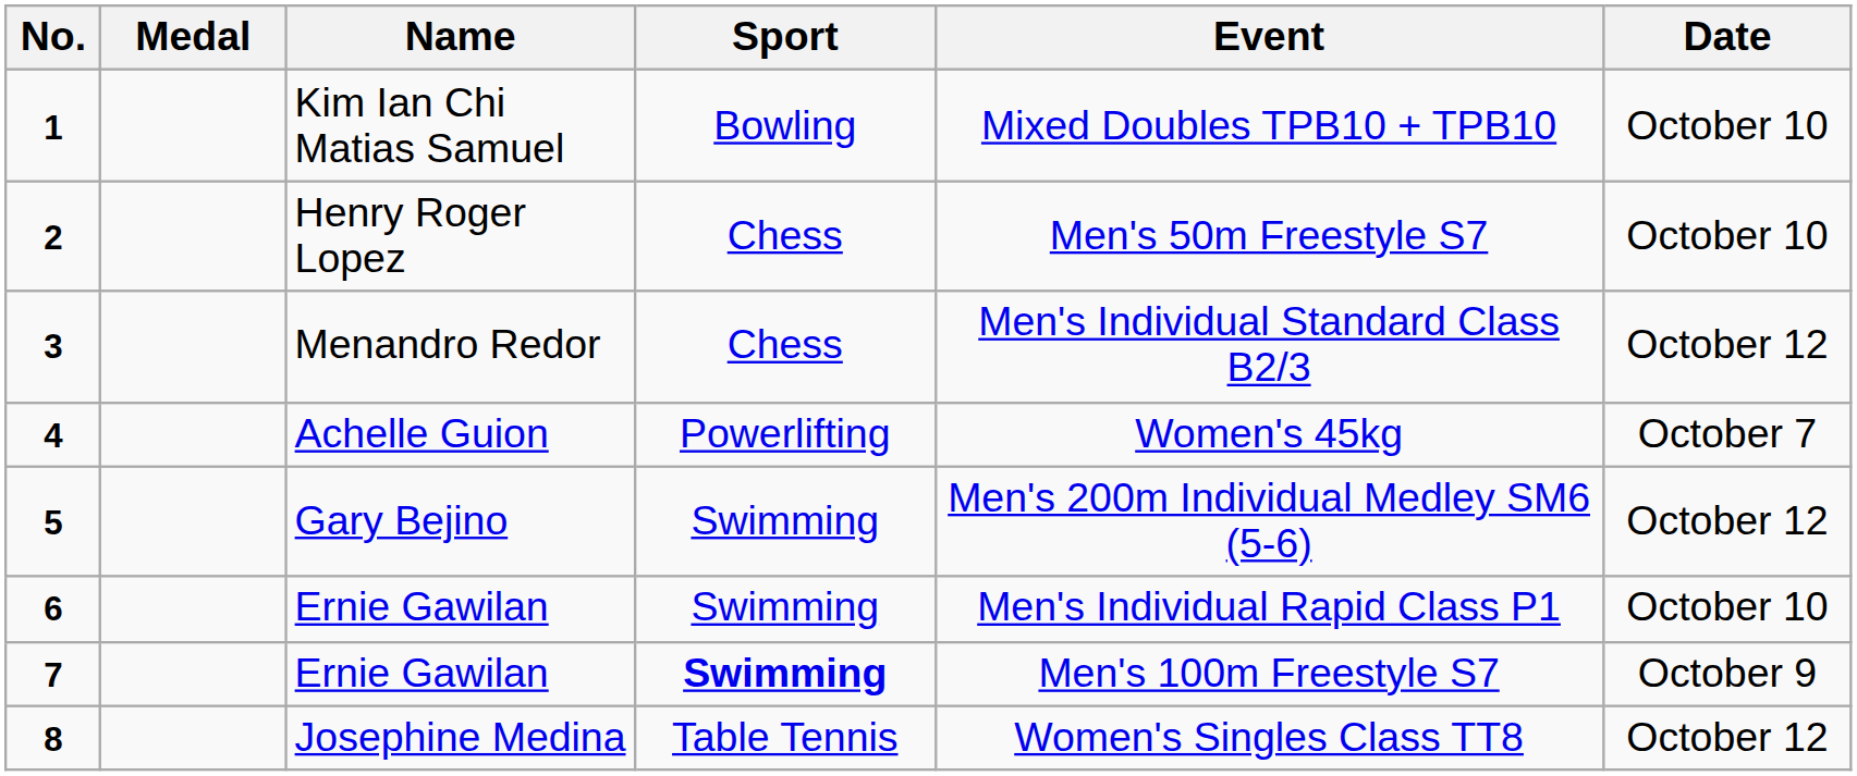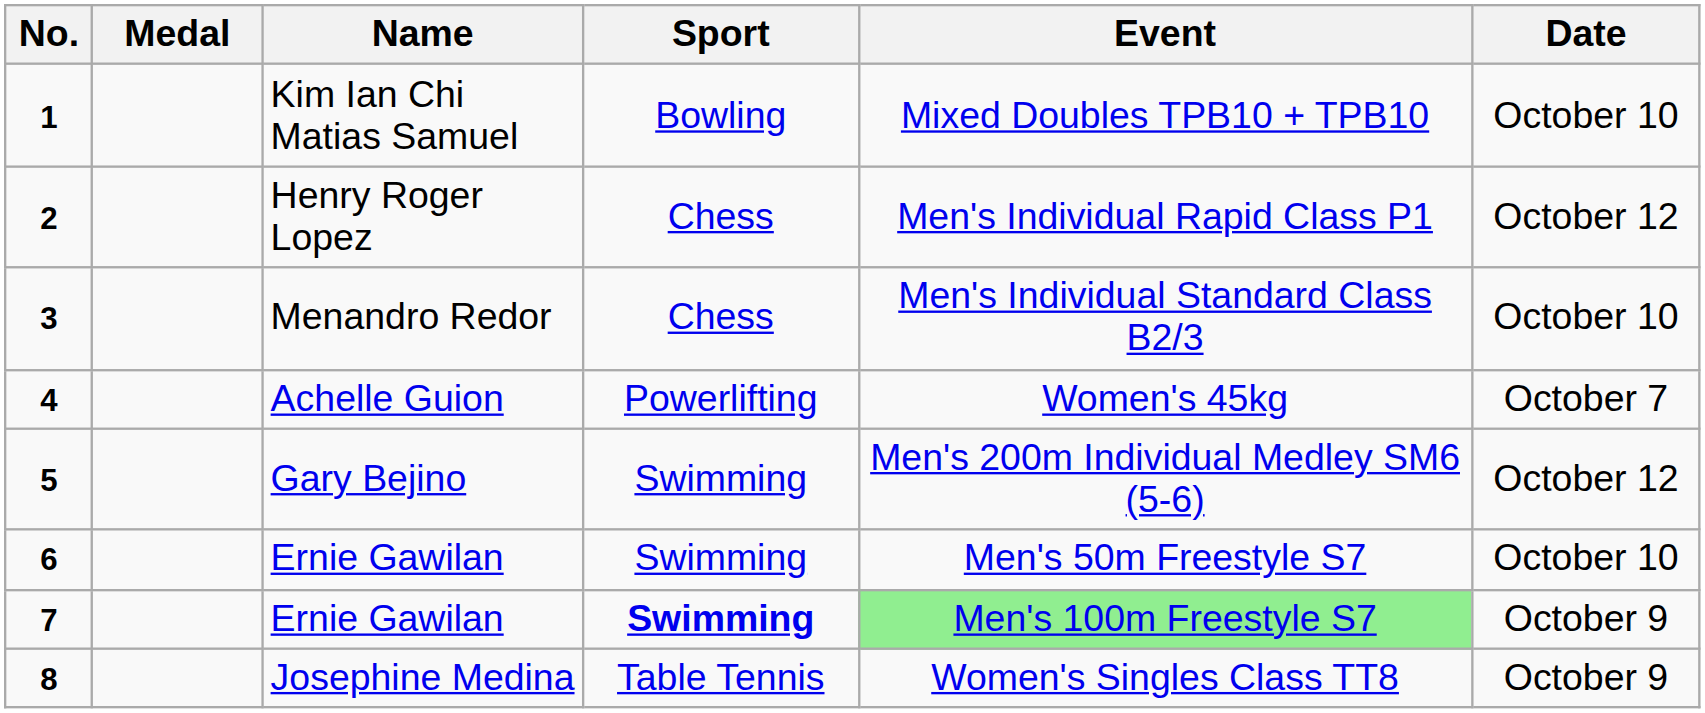 <table class="wikitable" style="font-size:100%; text-align:center;">
 <tr>
 <th width="30">No.</th>
 <th width="65">Medal</th>
 <th width="130">Name</th>
 <th width="110">Sport</th>
 <th width="255">Event</th>
 <th width="90">Date</th>
 </tr>
 <tr>
 <td><small><strong>1</strong></small></td>
 <td></td>
 <td align=left>Kim Ian Chi<br>Matias Samuel</td>
 <td> <a href='#'>Bowling</a></td>
 <td><a href='#'>Mixed Doubles TPB10 + TPB10</a></td>
 <td>October 10</td>
 </tr>
 <tr>
 <td><small><strong>2</strong></small></td>
 <td></td>
 <td align=left>Henry Roger Lopez</td>
 <td> <a href='#'>Chess</a></td>
-<td><a href='#'>Men's 50m Freestyle S7</a></td>
-<td>October 10</td>
+<td><a href='#'>Men's Individual Rapid Class P1</a></td>
+<td>October 12</td>
 </tr>
 <tr>
 <td><small><strong>3</strong></small></td>
 <td></td>
 <td align=left>Menandro Redor</td>
 <td> <a href='#'>Chess</a></td>
 <td><a href='#'>Men's Individual Standard Class B2/3</a></td>
-<td>October 12</td>
+<td>October 10</td>
 </tr>
 <tr>
 <td><small><strong>4</strong></small></td>
 <td></td>
 <td align=left><a href='#'>Achelle Guion</a></td>
 <td> <a href='#'>Powerlifting</a></td>
 <td><a href='#'>Women's 45kg</a></td>
 <td>October 7</td>
 </tr>
 <tr>
 <td><small><strong>5</strong></small></td>
 <td></td>
 <td align=left><a href='#'>Gary Bejino</a></td>
 <td> <a href='#'>Swimming</a></td>
 <td><a href='#'>Men's 200m Individual Medley SM6 (5-6)</a></td>
 <td>October 12</td>
 </tr>
 <tr>
 <td><small><strong>6</strong></small></td>
 <td></td>
 <td align=left><a href='#'>Ernie Gawilan</a></td>
 <td> <a href='#'>Swimming</a></td>
-<td><a href='#'>Men's Individual Rapid Class P1</a></td>
+<td><a href='#'>Men's 50m Freestyle S7</a></td>
 <td>October 10</td>
 </tr>
 <tr>
 <td><small><strong>7</strong></small></td>
 <td></td>
 <td align=left><a href='#'>Ernie Gawilan</a></td>
 <td><strong> <a href='#'>Swimming</a></strong></td>
-<td><a href='#'>Men's 100m Freestyle S7</a></td>
+<td style="background: lightgreen;"><a href='#'>Men's 100m Freestyle S7</a></td>
 <td>October 9</td>
 </tr>
 <tr>
 <td><small><strong>8</strong></small></td>
 <td></td>
 <td align=left><a href='#'>Josephine Medina</a></td>
 <td> <a href='#'>Table Tennis</a></td>
 <td><a href='#'>Women's Singles Class TT8</a></td>
-<td>October 12</td>
+<td>October 9</td>
 </tr>
 </table>
